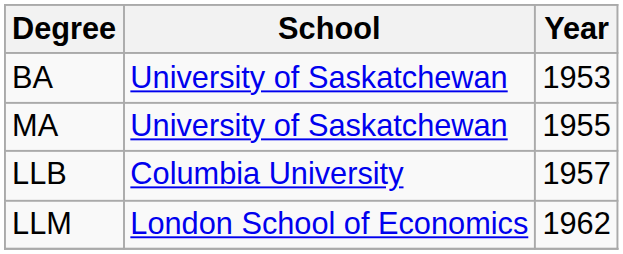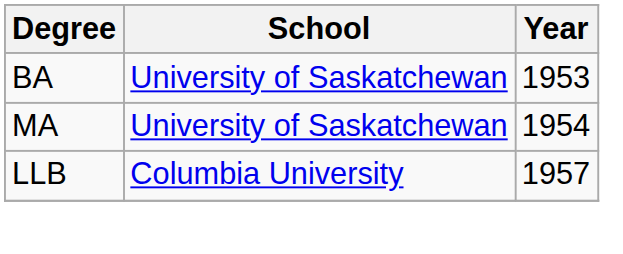 <table class="wikitable">
 <tr>
 <th>Degree</th>
 <th>School</th>
 <th>Year</th>
 </tr>
 <tr>
 <td>BA</td>
 <td><a href='#'>University of Saskatchewan</a></td>
 <td>1953</td>
 </tr>
 <tr>
 <td>MA</td>
 <td><a href='#'>University of Saskatchewan</a></td>
-<td>1955</td>
+<td>1954</td>
 </tr>
 <tr>
 <td>LLB</td>
 <td><a href='#'>Columbia University</a></td>
 <td>1957</td>
 </tr>
 <tr>
-<td>LLM</td>
-<td><a href='#'>London School of Economics</a></td>
-<td>1962</td>
-</tr>
-<tr>
 </tr>
 </table>
